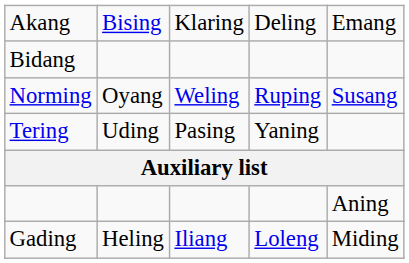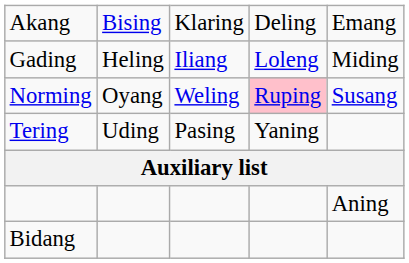 <table class="wikitable" align=right>
 <tr>
 <td>Akang</td>
 <td><a href='#'>Bising</a></td>
 <td>Klaring</td>
 <td>Deling</td>
 <td>Emang</td>
 </tr>
 <tr>
-<td>Bidang</td>
-<td></td>
-<td></td>
-<td></td>
-<td></td>
+<td>Gading</td>
+<td>Heling</td>
+<td><a href='#'>Iliang</a></td>
+<td><a href='#'>Loleng</a></td>
+<td>Miding</td>
 </tr>
 <tr>
 <td><a href='#'>Norming</a></td>
 <td>Oyang</td>
 <td><a href='#'>Weling</a></td>
-<td><a href='#'>Ruping</a></td>
+<td style="background: pink;"><a href='#'>Ruping</a></td>
 <td><a href='#'>Susang</a></td>
 </tr>
 <tr>
 <td><a href='#'>Tering</a></td>
 <td>Uding</td>
 <td>Pasing</td>
 <td>Yaning</td>
 <td></td>
 </tr>
 <tr>
 <th colspan=5>Auxiliary list</th>
 </tr>
 <tr>
 <td></td>
 <td></td>
 <td></td>
 <td></td>
 <td>Aning</td>
 </tr>
 <tr>
-<td>Gading</td>
-<td>Heling</td>
-<td><a href='#'>Iliang</a></td>
-<td><a href='#'>Loleng</a></td>
-<td>Miding</td>
+<td>Bidang</td>
+<td></td>
+<td></td>
+<td></td>
+<td></td>
 </tr>
 </table>
